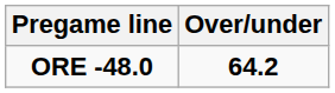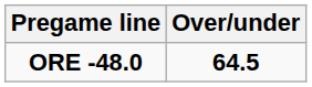 <table class="wikitable">
 <tr align="center">
 <th style=>Pregame line</th>
 <th style=>Over/under</th>
 </tr>
 <tr align="center">
 <td><strong>ORE -48.0</strong></td>
-<td><strong>64.2</strong></td>
+<td><strong>64.5</strong></td>
 </tr>
 </table>
